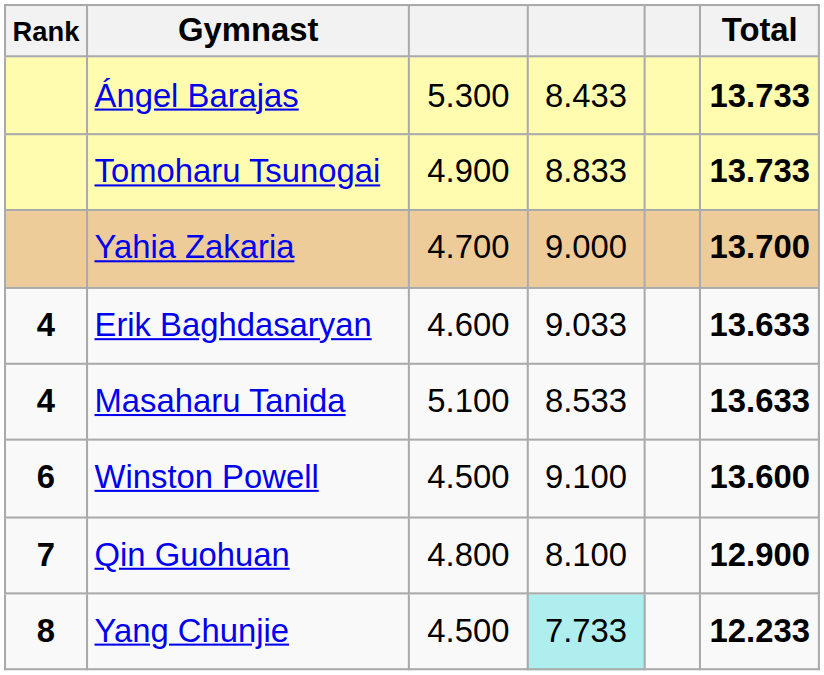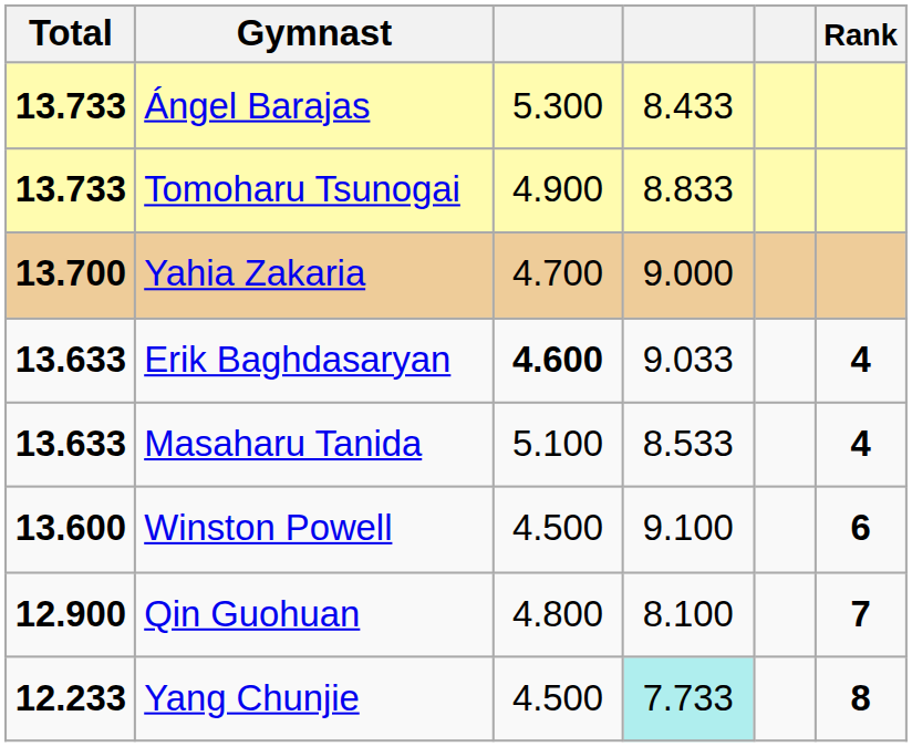 <table style="text-align:center;" class="wikitable sortable">
 <tr>
-<th scope="col" style="width:15px;"><small>Rank</small></th>
+<th scope="col" style="width:50px;">Total</th>
 <th scope="col" style="width:150px;">Gymnast</th>
 <th scope="col" style="width:50px;"><small></small></th>
 <th scope="col" style="width:50px;"><small></small></th>
 <th scope="col" style="width:20px;"><small></small></th>
-<th scope="col" style="width:50px;">Total</th>
+<th scope="col" style="width:15px;"><small>Rank</small></th>
 </tr>
 <tr style="background:#fffcaf;">
-<td scope="row" style="text-align:center"><strong></strong></td>
+<td><strong>13.733</strong></td>
 <td style="height:30px; text-align:left;"> <a href='#'>Ángel Barajas</a></td>
 <td>5.300</td>
 <td>8.433</td>
 <td></td>
-<td><strong>13.733</strong></td>
+<td scope="row" style="text-align:center"><strong></strong></td>
 </tr>
 <tr style="background:#fffcaf;">
-<td scope="row" style="text-align:center"><strong></strong></td>
+<td><strong>13.733</strong></td>
 <td style="height:30px; text-align:left;"> <a href='#'>Tomoharu Tsunogai</a></td>
 <td>4.900</td>
 <td>8.833</td>
 <td></td>
-<td><strong>13.733</strong></td>
+<td scope="row" style="text-align:center"><strong></strong></td>
 </tr>
 <tr style="background:#ec9;">
-<td scope="row" style="text-align:center"><strong></strong></td>
+<td><strong>13.700</strong></td>
 <td style="height:30px; text-align:left;"> <a href='#'>Yahia Zakaria</a></td>
 <td>4.700</td>
 <td>9.000</td>
 <td></td>
-<td><strong>13.700</strong></td>
+<td scope="row" style="text-align:center"><strong></strong></td>
 </tr>
 <tr>
-<td scope="row" style="text-align:center"><strong>4</strong></td>
+<td><strong>13.633</strong></td>
 <td style="height:30px; text-align:left;"> <a href='#'>Erik Baghdasaryan</a></td>
-<td>4.600</td>
+<td><strong>4.600</strong></td>
 <td>9.033</td>
 <td></td>
-<td><strong>13.633</strong></td>
+<td scope="row" style="text-align:center"><strong>4</strong></td>
 </tr>
 <tr>
-<td scope="row" style="text-align:center"><strong>4</strong></td>
+<td><strong>13.633</strong></td>
 <td style="height:30px; text-align:left;"> <a href='#'>Masaharu Tanida</a></td>
 <td>5.100</td>
 <td>8.533</td>
 <td></td>
-<td><strong>13.633</strong></td>
+<td scope="row" style="text-align:center"><strong>4</strong></td>
 </tr>
 <tr>
-<td scope="row" style="text-align:center"><strong>6</strong></td>
+<td><strong>13.600</strong></td>
 <td style="height:30px; text-align:left;"> <a href='#'>Winston Powell</a></td>
 <td>4.500</td>
 <td>9.100</td>
 <td></td>
-<td><strong>13.600</strong></td>
+<td scope="row" style="text-align:center"><strong>6</strong></td>
 </tr>
 <tr>
-<td scope="row" style="text-align:center"><strong>7</strong></td>
+<td><strong>12.900</strong></td>
 <td style="height:30px; text-align:left;"> <a href='#'>Qin Guohuan</a></td>
 <td>4.800</td>
 <td>8.100</td>
 <td></td>
-<td><strong>12.900</strong></td>
+<td scope="row" style="text-align:center"><strong>7</strong></td>
 </tr>
 <tr>
-<td scope="row" style="text-align:center"><strong>8</strong></td>
+<td><strong>12.233</strong></td>
 <td style="height:30px; text-align:left;"> <a href='#'>Yang Chunjie</a></td>
 <td>4.500</td>
 <td style="background: paleturquoise;">7.733</td>
 <td></td>
-<td><strong>12.233</strong></td>
+<td scope="row" style="text-align:center"><strong>8</strong></td>
 </tr>
 </table>
